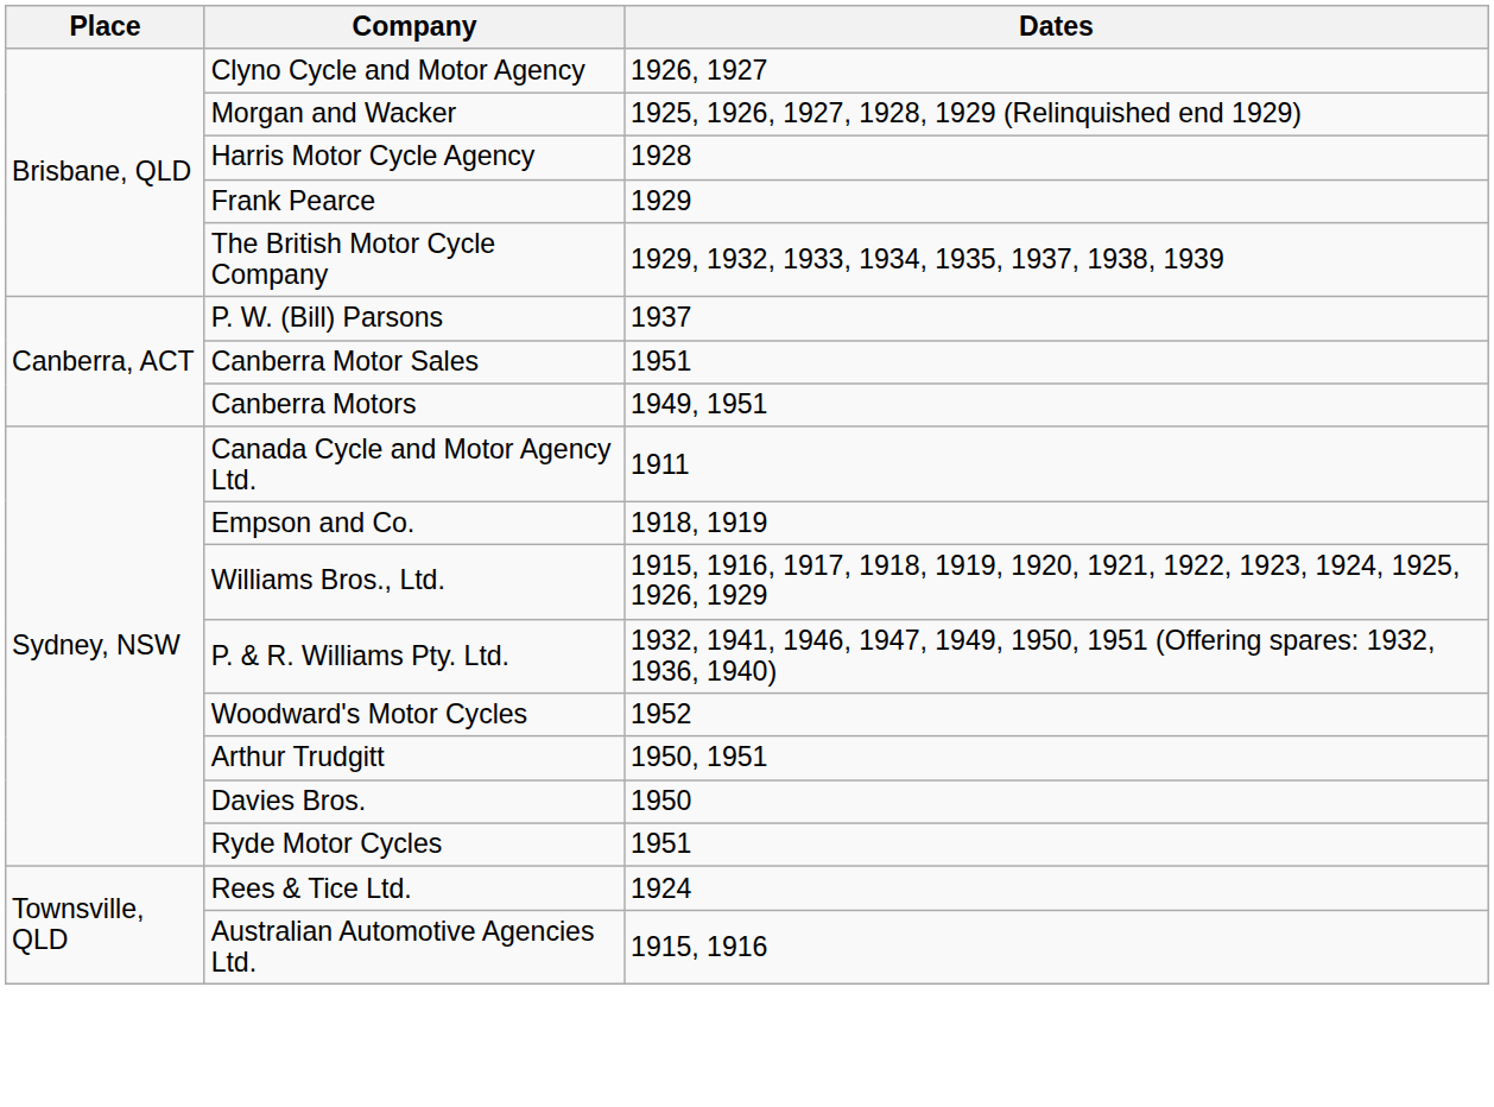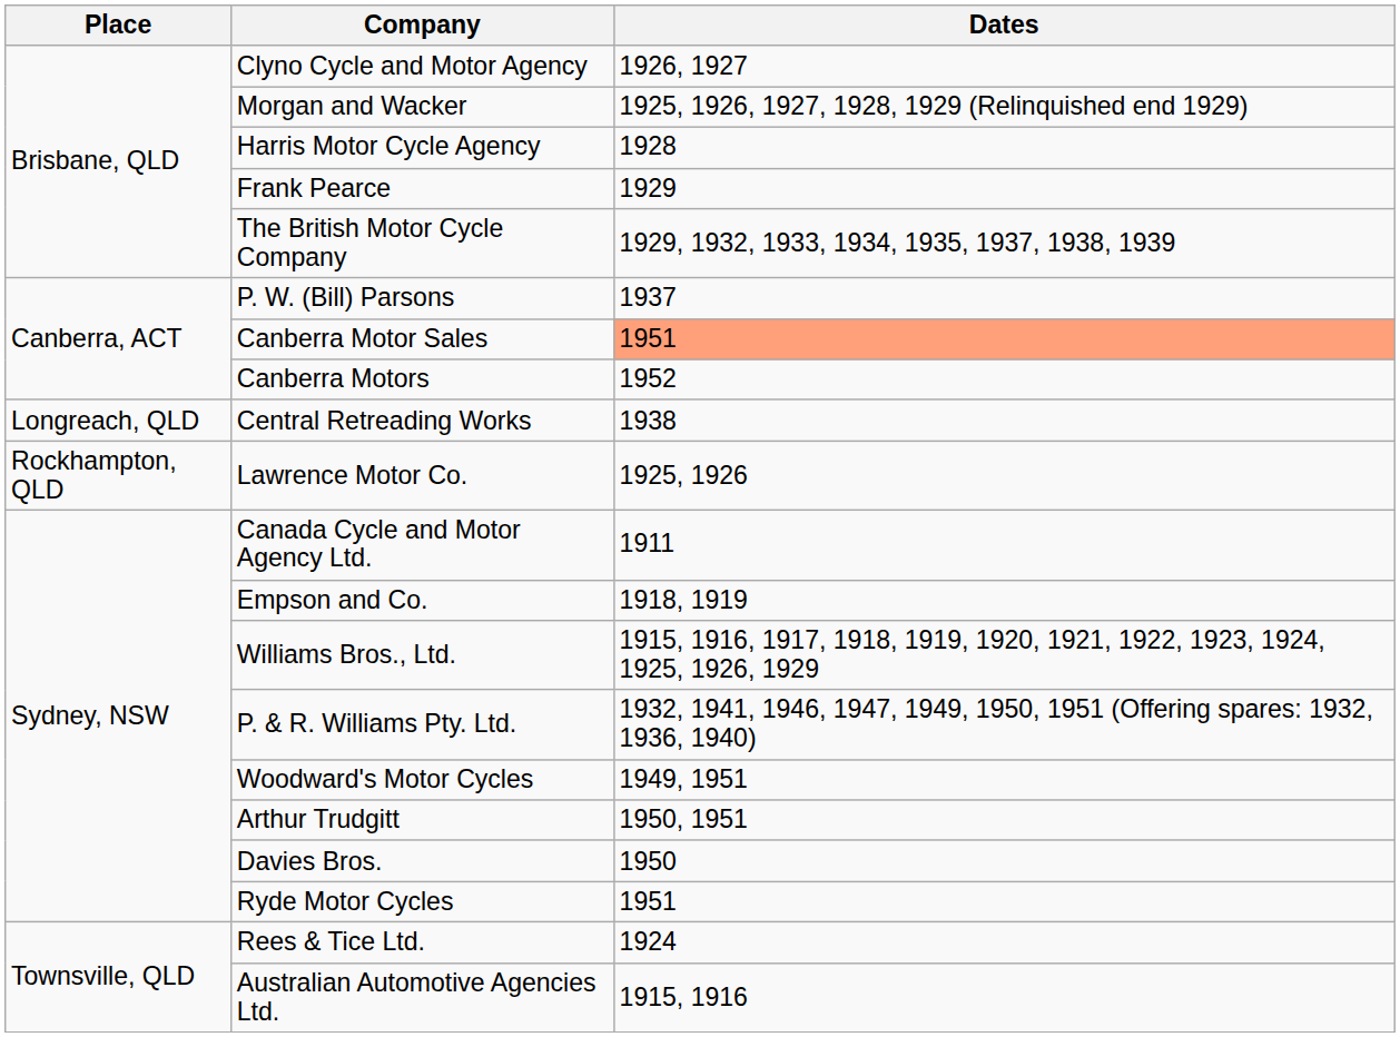 <table class="wikitable" border="1">
 <tr>
 <th>Place</th>
 <th>Company</th>
 <th>Dates</th>
 </tr>
 <tr>
 <td rowspan="5">Brisbane, QLD</td>
 <td>Clyno Cycle and Motor Agency</td>
 <td>1926, 1927</td>
 </tr>
 <tr>
 <td>Morgan and Wacker</td>
 <td>1925, 1926, 1927, 1928, 1929 (Relinquished end 1929)</td>
 </tr>
 <tr>
 <td>Harris Motor Cycle Agency</td>
 <td>1928</td>
 </tr>
 <tr>
 <td>Frank Pearce</td>
 <td>1929</td>
 </tr>
 <tr>
 <td>The British Motor Cycle Company</td>
 <td>1929, 1932, 1933, 1934, 1935, 1937, 1938, 1939</td>
 </tr>
 <tr>
 <td rowspan="3">Canberra, ACT</td>
 <td>P. W. (Bill) Parsons</td>
 <td>1937</td>
 </tr>
 <tr>
 <td>Canberra Motor Sales</td>
-<td>1951</td>
+<td style="background: lightsalmon;">1951</td>
 </tr>
 <tr>
 <td>Canberra Motors</td>
-<td>1949, 1951</td>
+<td>1952</td>
+</tr>
+<tr>
+<td>Longreach, QLD</td>
+<td>Central Retreading Works</td>
+<td>1938</td>
+</tr>
+<tr>
+<td>Rockhampton, QLD</td>
+<td>Lawrence Motor Co.</td>
+<td>1925, 1926</td>
 </tr>
 <tr>
 <td rowspan="8">Sydney, NSW</td>
 <td>Canada Cycle and Motor Agency Ltd.</td>
 <td>1911</td>
 </tr>
 <tr>
 <td>Empson and Co.</td>
 <td>1918, 1919</td>
 </tr>
 <tr>
 <td>Williams Bros., Ltd.</td>
 <td>1915, 1916, 1917, 1918, 1919, 1920, 1921, 1922, 1923, 1924, 1925, 1926, 1929</td>
 </tr>
 <tr>
 <td>P. & R. Williams Pty. Ltd.</td>
 <td>1932, 1941, 1946, 1947, 1949, 1950, 1951 (Offering spares: 1932, 1936, 1940)</td>
 </tr>
 <tr>
 <td>Woodward's Motor Cycles</td>
-<td>1952</td>
+<td>1949, 1951</td>
 </tr>
 <tr>
 <td>Arthur Trudgitt</td>
 <td>1950, 1951</td>
 </tr>
 <tr>
 <td>Davies Bros.</td>
 <td>1950</td>
 </tr>
 <tr>
 <td>Ryde Motor Cycles</td>
 <td>1951</td>
 </tr>
 <tr>
 <td rowspan="2">Townsville, QLD</td>
 <td>Rees & Tice Ltd.</td>
 <td>1924</td>
 </tr>
 <tr>
 <td>Australian Automotive Agencies Ltd.</td>
 <td>1915, 1916</td>
 </tr>
 <tr>
 </tr>
 </table>
